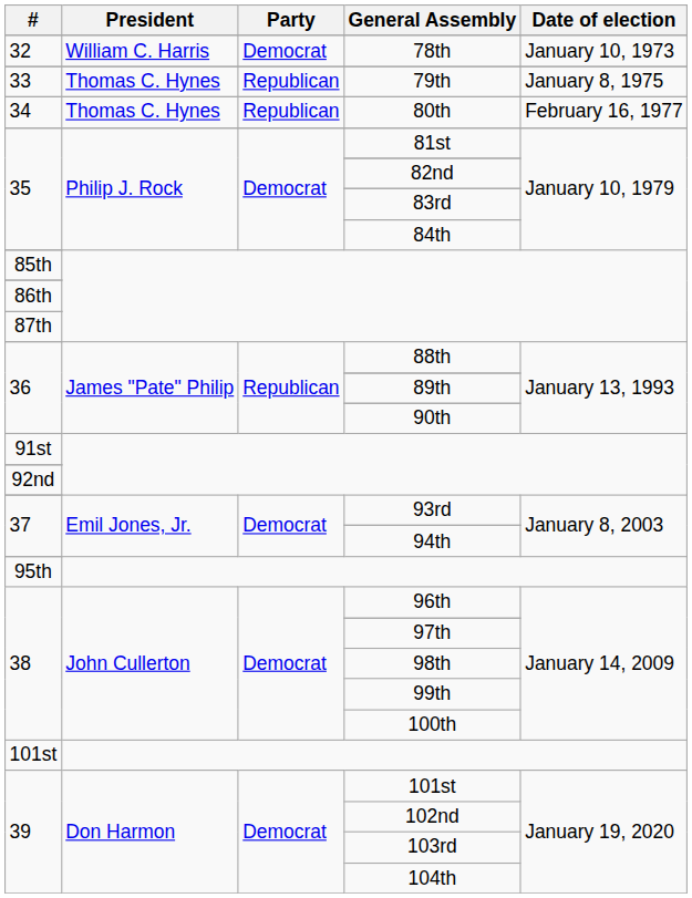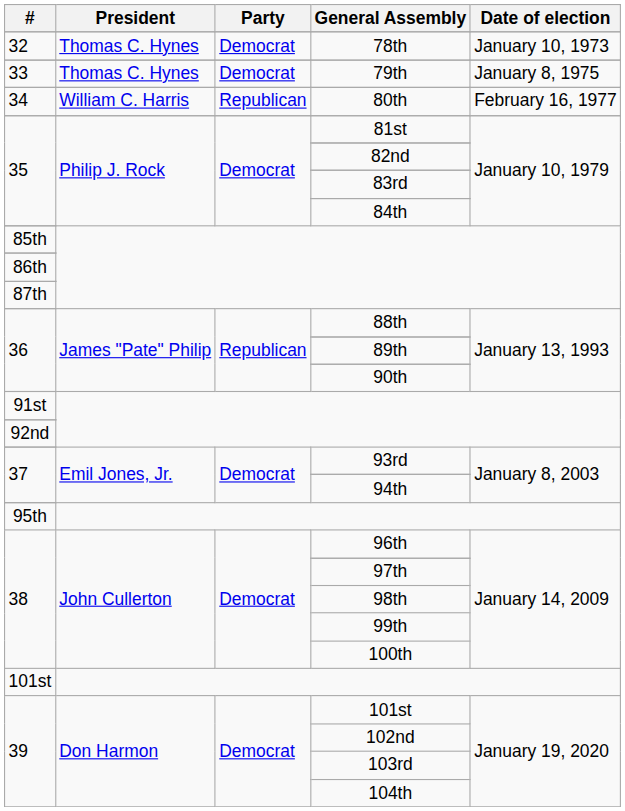 <table Class=wikitable>
 <tr>
 <th>#</th>
 <th>President</th>
 <th>Party</th>
 <th>General Assembly</th>
 <th>Date of election</th>
 </tr>
 <tr>
 </tr>
 <tr>
 <td>32</td>
-<td><a href='#'>William C. Harris</a></td>
+<td><a href='#'>Thomas C. Hynes</a></td>
 <td><a href='#'>Democrat</a></td>
 <td align="center">78th</td>
 <td>January 10, 1973</td>
 </tr>
 <tr>
 </tr>
 <tr>
 <td>33</td>
 <td><a href='#'>Thomas C. Hynes</a></td>
-<td><a href='#'>Republican</a></td>
+<td><a href='#'>Democrat</a></td>
 <td align="center">79th</td>
 <td>January 8, 1975</td>
 </tr>
 <tr>
 </tr>
 <tr>
 <td>34</td>
-<td><a href='#'>Thomas C. Hynes</a></td>
+<td><a href='#'>William C. Harris</a></td>
 <td><a href='#'>Republican</a></td>
 <td align="center">80th</td>
 <td>February 16, 1977</td>
 </tr>
 <tr>
 </tr>
 <tr>
 <td rowspan="7">35</td>
 <td rowspan="7"><a href='#'>Philip J. Rock</a></td>
 <td rowspan="7" ><a href='#'>Democrat</a></td>
 <td align="center">81st</td>
 <td rowspan="7">January 10, 1979</td>
 </tr>
 <tr>
 </tr>
 <tr>
 <td align="center">82nd</td>
 </tr>
 <tr>
 </tr>
 <tr>
 <td align="center">83rd</td>
 </tr>
 <tr>
 </tr>
 <tr>
 <td align="center">84th</td>
 </tr>
 <tr>
 </tr>
 <tr>
 <td align="center">85th</td>
 </tr>
 <tr>
 </tr>
 <tr>
 <td align="center">86th</td>
 </tr>
 <tr>
 </tr>
 <tr>
 <td align="center">87th</td>
 </tr>
 <tr>
 </tr>
 <tr>
 <td rowspan="5">36</td>
 <td rowspan="5"><a href='#'>James "Pate" Philip</a></td>
 <td rowspan="5" ><a href='#'>Republican</a></td>
 <td align="center">88th</td>
 <td rowspan="5">January 13, 1993</td>
 </tr>
 <tr>
 </tr>
 <tr>
 <td align="center">89th</td>
 </tr>
 <tr>
 </tr>
 <tr>
 <td align="center">90th</td>
 </tr>
 <tr>
 </tr>
 <tr>
 <td align="center">91st</td>
 </tr>
 <tr>
 </tr>
 <tr>
 <td align="center">92nd</td>
 </tr>
 <tr>
 </tr>
 <tr>
 <td rowspan="3">37</td>
 <td rowspan="3"><a href='#'>Emil Jones, Jr.</a></td>
 <td rowspan="3" ><a href='#'>Democrat</a></td>
 <td align="center">93rd</td>
 <td rowspan="3">January 8, 2003</td>
 </tr>
 <tr>
 </tr>
 <tr>
 <td align="center">94th</td>
 </tr>
 <tr>
 </tr>
 <tr>
 <td align="center">95th</td>
 </tr>
 <tr>
 <td rowspan="6">38</td>
 <td rowspan="6"><a href='#'>John Cullerton</a></td>
 <td rowspan="6" ><a href='#'>Democrat</a></td>
 <td align="center">96th</td>
 <td rowspan="6">January 14, 2009</td>
 </tr>
 <tr>
 </tr>
 <tr>
 <td align="center">97th</td>
 </tr>
 <tr>
 <td align="center">98th</td>
 </tr>
 <tr>
 <td align="center">99th</td>
 </tr>
 <tr>
 <td align="center">100th</td>
 </tr>
 <tr>
 <td align="center">101st</td>
 </tr>
 <tr>
 <td rowspan="4">39</td>
 <td rowspan="4"><a href='#'>Don Harmon</a></td>
 <td rowspan="4" ><a href='#'>Democrat</a></td>
 <td align="center">101st</td>
 <td rowspan="4">January 19, 2020</td>
 </tr>
 <tr>
 <td align="center">102nd</td>
 </tr>
 <tr>
 <td align="center">103rd</td>
 </tr>
 <tr>
 <td align="center">104th</td>
 </tr>
 </table>
